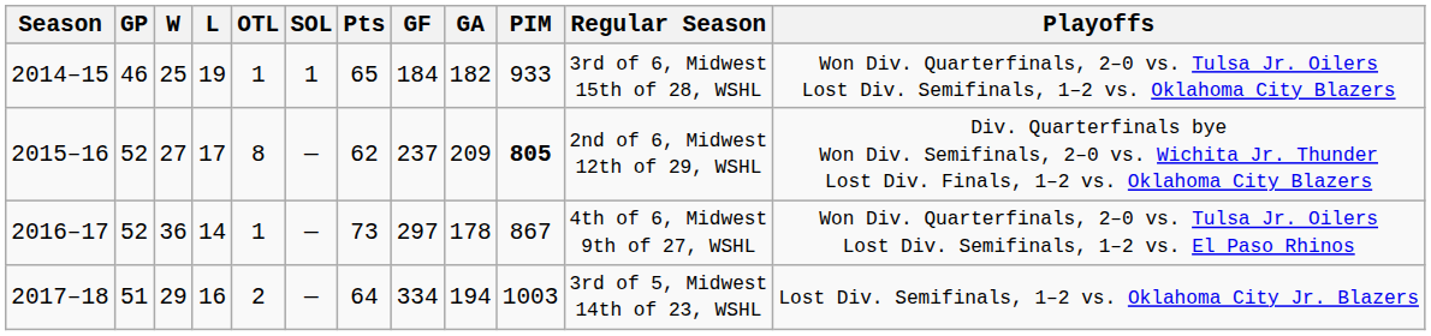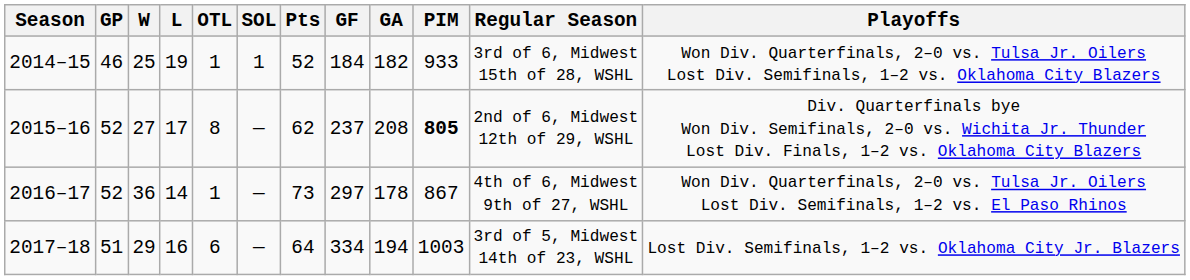 <table class="wikitable" style="text-align:center">
 <tr>
 <th>Season</th>
 <th>GP</th>
 <th>W</th>
 <th>L</th>
 <th>OTL</th>
 <th>SOL</th>
 <th>Pts</th>
 <th>GF</th>
 <th>GA</th>
 <th>PIM</th>
 <th>Regular Season</th>
 <th>Playoffs</th>
 </tr>
 <tr>
 <td>2014–15</td>
 <td>46</td>
 <td>25</td>
 <td>19</td>
 <td>1</td>
 <td>1</td>
-<td>65</td>
+<td>52</td>
 <td>184</td>
 <td>182</td>
 <td>933</td>
 <td><small>3rd of 6, Midwest<br>15th of 28, WSHL</small></td>
 <td><small>Won Div. Quarterfinals, 2–0 vs. <a href='#'>Tulsa Jr. Oilers</a><br>Lost Div. Semifinals, 1–2 vs. <a href='#'>Oklahoma City Blazers</a></small></td>
 </tr>
 <tr>
 <td>2015–16</td>
 <td>52</td>
 <td>27</td>
 <td>17</td>
 <td>8</td>
 <td>—</td>
 <td>62</td>
 <td>237</td>
-<td>209</td>
+<td>208</td>
 <td><strong>805</strong></td>
 <td><small>2nd of 6, Midwest<br>12th of 29, WSHL</small></td>
 <td><small>Div. Quarterfinals bye<br>Won Div. Semifinals, 2–0 vs. <a href='#'>Wichita Jr. Thunder</a><br>Lost Div. Finals, 1–2 vs. <a href='#'>Oklahoma City Blazers</a></small></td>
 </tr>
 <tr>
 <td>2016–17</td>
 <td>52</td>
 <td>36</td>
 <td>14</td>
 <td>1</td>
 <td>—</td>
 <td>73</td>
 <td>297</td>
 <td>178</td>
 <td>867</td>
 <td><small>4th of 6, Midwest<br>9th of 27, WSHL</small></td>
 <td><small>Won Div. Quarterfinals, 2–0 vs. <a href='#'>Tulsa Jr. Oilers</a><br>Lost Div. Semifinals, 1–2 vs. <a href='#'>El Paso Rhinos</a></small></td>
 </tr>
 <tr>
 <td>2017–18</td>
 <td>51</td>
 <td>29</td>
 <td>16</td>
-<td>2</td>
+<td>6</td>
 <td>—</td>
 <td>64</td>
 <td>334</td>
 <td>194</td>
 <td>1003</td>
 <td><small>3rd of 5, Midwest<br>14th of 23, WSHL</small></td>
 <td><small>Lost Div. Semifinals, 1–2 vs. <a href='#'>Oklahoma City Jr. Blazers</a></small></td>
 </tr>
 </table>
